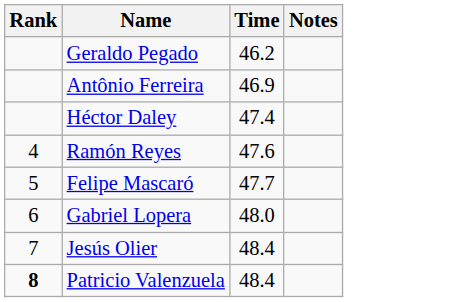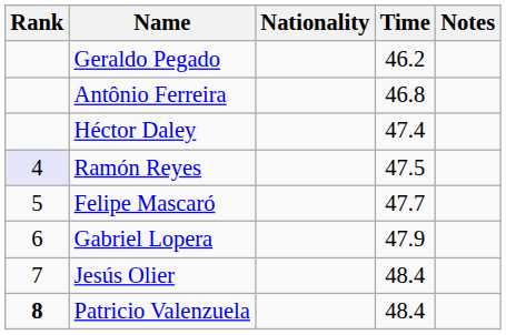 <table class="wikitable sortable" style="text-align:center">
 <tr>
 <th>Rank</th>
 <th>Name</th>
+<th>Nationality</th>
 <th>Time</th>
 <th>Notes</th>
 </tr>
 <tr>
 <td></td>
 <td align=left><a href='#'>Geraldo Pegado</a></td>
+<td align=left></td>
 <td>46.2</td>
 <td></td>
 </tr>
 <tr>
 <td></td>
 <td align=left><a href='#'>Antônio Ferreira</a></td>
-<td>46.9</td>
+<td align=left></td>
+<td>46.8</td>
 <td></td>
 </tr>
 <tr>
 <td></td>
 <td align=left><a href='#'>Héctor Daley</a></td>
+<td align=left></td>
 <td>47.4</td>
 <td></td>
 </tr>
 <tr>
-<td>4</td>
+<td style="background: lavender;">4</td>
 <td align=left><a href='#'>Ramón Reyes</a></td>
-<td>47.6</td>
+<td align=left></td>
+<td>47.5</td>
 <td></td>
 </tr>
 <tr>
 <td>5</td>
 <td align=left><a href='#'>Felipe Mascaró</a></td>
+<td align=left></td>
 <td>47.7</td>
 <td></td>
 </tr>
 <tr>
 <td>6</td>
 <td align=left><a href='#'>Gabriel Lopera</a></td>
-<td>48.0</td>
+<td align=left></td>
+<td>47.9</td>
 <td></td>
 </tr>
 <tr>
 <td>7</td>
 <td align=left><a href='#'>Jesús Olier</a></td>
+<td align=left></td>
 <td>48.4</td>
 <td></td>
 </tr>
 <tr>
 <td><strong>8</strong></td>
 <td align=left><a href='#'>Patricio Valenzuela</a></td>
+<td align=left></td>
 <td>48.4</td>
 <td></td>
 </tr>
 </table>
